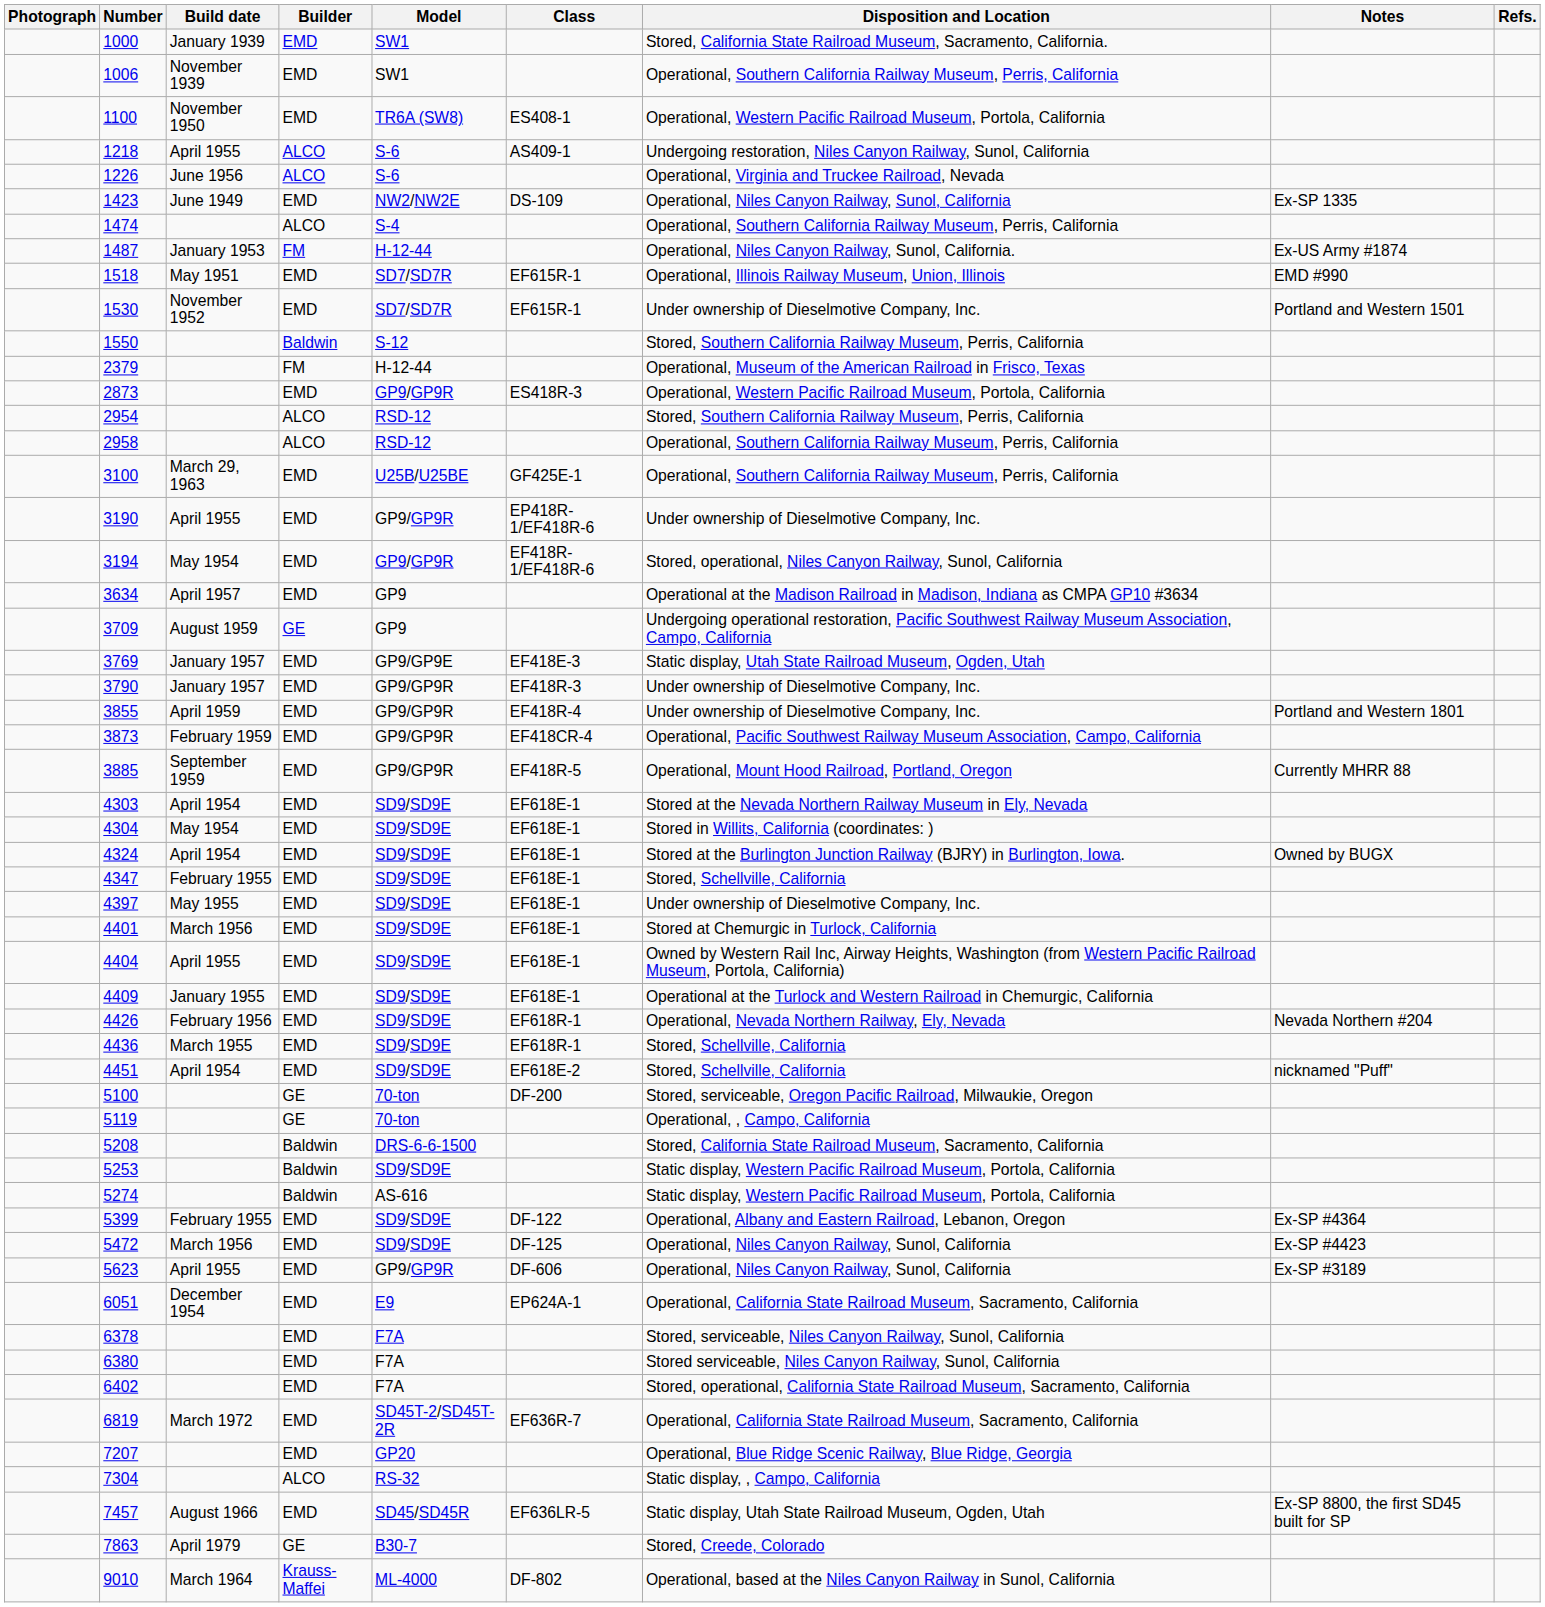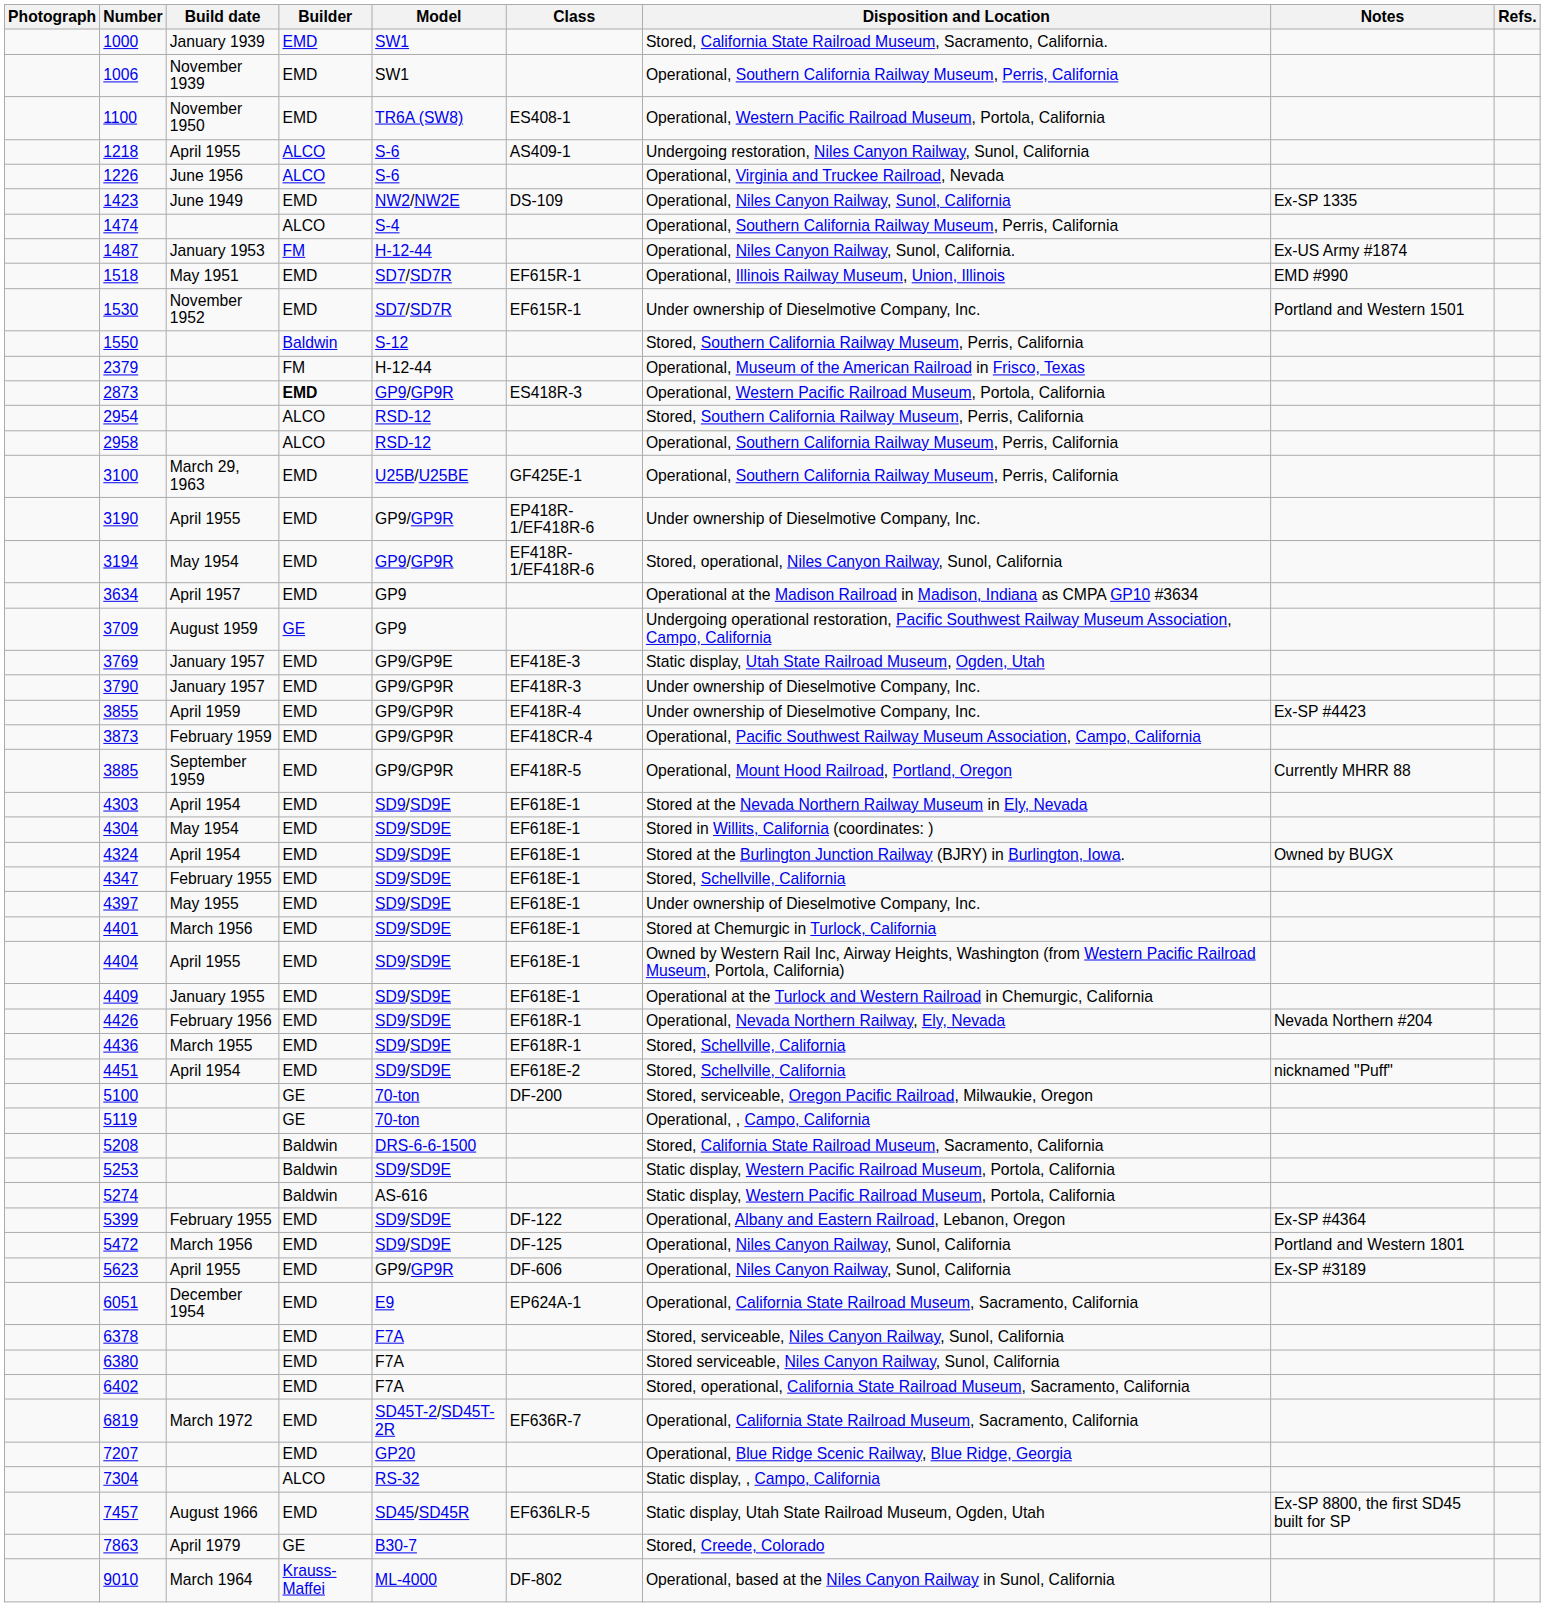 <table class="wikitable">
 <tr>
 <th>Photograph</th>
 <th>Number</th>
 <th>Build date</th>
 <th>Builder</th>
 <th>Model</th>
 <th>Class</th>
 <th>Disposition and Location</th>
 <th>Notes</th>
 <th>Refs.</th>
 </tr>
 <tr>
 <td></td>
 <td><a href='#'>1000</a></td>
 <td>January 1939</td>
 <td><a href='#'>EMD</a></td>
 <td><a href='#'>SW1</a></td>
 <td></td>
 <td>Stored, <a href='#'>California State Railroad Museum</a>, Sacramento, California.</td>
 <td></td>
 <td></td>
 </tr>
 <tr>
 <td></td>
 <td><a href='#'>1006</a></td>
 <td>November 1939</td>
 <td>EMD</td>
 <td>SW1</td>
 <td></td>
 <td>Operational, <a href='#'>Southern California Railway Museum</a>, <a href='#'>Perris, California</a></td>
 <td></td>
 <td></td>
 </tr>
 <tr>
 <td></td>
 <td><a href='#'>1100</a></td>
 <td>November 1950</td>
 <td>EMD</td>
 <td><a href='#'>TR6A (SW8)</a></td>
 <td>ES408-1</td>
 <td>Operational, <a href='#'>Western Pacific Railroad Museum</a>, Portola, California</td>
 <td></td>
 <td></td>
 </tr>
 <tr>
 <td></td>
 <td><a href='#'>1218</a></td>
 <td>April 1955</td>
 <td><a href='#'>ALCO</a></td>
 <td><a href='#'>S-6</a></td>
 <td>AS409-1</td>
 <td>Undergoing restoration, <a href='#'>Niles Canyon Railway</a>, Sunol, California</td>
 <td></td>
 <td></td>
 </tr>
 <tr>
 <td></td>
 <td><a href='#'>1226</a></td>
 <td>June 1956</td>
 <td><a href='#'>ALCO</a></td>
 <td><a href='#'>S-6</a></td>
 <td></td>
 <td>Operational, <a href='#'>Virginia and Truckee Railroad</a>, Nevada</td>
 <td></td>
 <td></td>
 </tr>
 <tr>
 <td></td>
 <td><a href='#'>1423</a></td>
 <td>June 1949</td>
 <td>EMD</td>
 <td><a href='#'>NW2</a>/<a href='#'>NW2E</a></td>
 <td>DS-109</td>
 <td>Operational, <a href='#'>Niles Canyon Railway</a>, <a href='#'>Sunol, California</a></td>
 <td>Ex-SP 1335</td>
 <td></td>
 </tr>
 <tr>
 <td></td>
 <td><a href='#'>1474</a></td>
 <td></td>
 <td>ALCO</td>
 <td><a href='#'>S-4</a></td>
 <td></td>
 <td>Operational, <a href='#'>Southern California Railway Museum</a>, Perris, California</td>
 <td></td>
 <td></td>
 </tr>
 <tr>
 <td></td>
 <td><a href='#'>1487</a></td>
 <td>January 1953</td>
 <td><a href='#'>FM</a></td>
 <td><a href='#'>H-12-44</a></td>
 <td></td>
 <td>Operational, <a href='#'>Niles Canyon Railway</a>, Sunol, California.</td>
 <td>Ex-US Army #1874</td>
 <td></td>
 </tr>
 <tr>
 <td></td>
 <td><a href='#'>1518</a></td>
 <td>May 1951</td>
 <td>EMD</td>
 <td><a href='#'>SD7</a>/<a href='#'>SD7R</a></td>
 <td>EF615R-1</td>
 <td>Operational, <a href='#'>Illinois Railway Museum</a>, <a href='#'>Union, Illinois</a></td>
 <td>EMD #990</td>
 <td></td>
 </tr>
 <tr>
 <td></td>
 <td><a href='#'>1530</a></td>
 <td>November 1952</td>
 <td>EMD</td>
 <td><a href='#'>SD7</a>/<a href='#'>SD7R</a></td>
 <td>EF615R-1</td>
 <td>Under ownership of Dieselmotive Company, Inc.</td>
 <td>Portland and Western 1501</td>
 <td></td>
 </tr>
 <tr>
 <td></td>
 <td><a href='#'>1550</a></td>
 <td></td>
 <td><a href='#'>Baldwin</a></td>
 <td><a href='#'>S-12</a></td>
 <td></td>
 <td>Stored, <a href='#'>Southern California Railway Museum</a>, Perris, California</td>
 <td></td>
 <td></td>
 </tr>
 <tr>
 <td></td>
 <td><a href='#'>2379</a></td>
 <td></td>
 <td>FM</td>
 <td>H-12-44</td>
 <td></td>
 <td>Operational, <a href='#'>Museum of the American Railroad</a> in <a href='#'>Frisco, Texas</a></td>
 <td></td>
 <td></td>
 </tr>
 <tr>
 <td></td>
 <td><a href='#'>2873</a></td>
 <td></td>
-<td>EMD</td>
+<td><strong>EMD</strong></td>
 <td><a href='#'>GP9</a>/<a href='#'>GP9R</a></td>
 <td>ES418R-3</td>
 <td>Operational, <a href='#'>Western Pacific Railroad Museum</a>, Portola, California</td>
 <td></td>
 <td></td>
 </tr>
 <tr>
 <td></td>
 <td><a href='#'>2954</a></td>
 <td></td>
 <td>ALCO</td>
 <td><a href='#'>RSD-12</a></td>
 <td></td>
 <td>Stored, <a href='#'>Southern California Railway Museum</a>, Perris, California</td>
 <td></td>
 <td></td>
 </tr>
 <tr>
 <td></td>
 <td><a href='#'>2958</a></td>
 <td></td>
 <td>ALCO</td>
 <td><a href='#'>RSD-12</a></td>
 <td></td>
 <td>Operational, <a href='#'>Southern California Railway Museum</a>, Perris, California</td>
 <td></td>
 <td></td>
 </tr>
 <tr>
 <td></td>
 <td><a href='#'>3100</a></td>
 <td>March 29, 1963</td>
 <td>EMD</td>
 <td><a href='#'>U25B</a>/<a href='#'>U25BE</a></td>
 <td>GF425E-1</td>
 <td>Operational, <a href='#'>Southern California Railway Museum</a>, Perris, California</td>
 <td></td>
 <td></td>
 </tr>
 <tr>
 <td></td>
 <td><a href='#'>3190</a></td>
 <td>April 1955</td>
 <td>EMD</td>
 <td>GP9/<a href='#'>GP9R</a></td>
 <td>EP418R-1/EF418R-6</td>
 <td>Under ownership of Dieselmotive Company, Inc.</td>
 <td></td>
 <td></td>
 </tr>
 <tr>
 <td></td>
 <td><a href='#'>3194</a></td>
 <td>May 1954</td>
 <td>EMD</td>
 <td><a href='#'>GP9</a>/<a href='#'>GP9R</a></td>
 <td>EF418R-1/EF418R-6</td>
 <td>Stored, operational, <a href='#'>Niles Canyon Railway</a>, Sunol, California</td>
 <td></td>
 <td></td>
 </tr>
 <tr>
 <td></td>
 <td><a href='#'>3634</a></td>
 <td>April 1957</td>
 <td>EMD</td>
 <td>GP9</td>
 <td></td>
 <td>Operational at the <a href='#'>Madison Railroad</a> in <a href='#'>Madison, Indiana</a> as CMPA <a href='#'>GP10</a> #3634</td>
 <td></td>
 <td></td>
 </tr>
 <tr>
 <td></td>
 <td><a href='#'>3709</a></td>
 <td>August 1959</td>
 <td><a href='#'>GE</a></td>
 <td>GP9</td>
 <td></td>
 <td>Undergoing operational restoration, <a href='#'>Pacific Southwest Railway Museum Association</a>, <a href='#'>Campo, California</a></td>
 <td></td>
 <td></td>
 </tr>
 <tr>
 <td></td>
 <td><a href='#'>3769</a></td>
 <td>January 1957</td>
 <td>EMD</td>
 <td>GP9/GP9E</td>
 <td>EF418E-3</td>
 <td>Static display, <a href='#'>Utah State Railroad Museum</a>, <a href='#'>Ogden, Utah</a></td>
 <td></td>
 <td></td>
 </tr>
 <tr>
 <td></td>
 <td><a href='#'>3790</a></td>
 <td>January 1957</td>
 <td>EMD</td>
 <td>GP9/GP9R</td>
 <td>EF418R-3</td>
 <td>Under ownership of Dieselmotive Company, Inc.</td>
 <td></td>
 <td></td>
 </tr>
 <tr>
 <td></td>
 <td><a href='#'>3855</a></td>
 <td>April 1959</td>
 <td>EMD</td>
 <td>GP9/GP9R</td>
 <td>EF418R-4</td>
 <td>Under ownership of Dieselmotive Company, Inc.</td>
-<td>Portland and Western 1801</td>
+<td>Ex-SP #4423</td>
 <td></td>
 </tr>
 <tr>
 <td></td>
 <td><a href='#'>3873</a></td>
 <td>February 1959</td>
 <td>EMD</td>
 <td>GP9/GP9R</td>
 <td>EF418CR-4</td>
 <td>Operational, <a href='#'>Pacific Southwest Railway Museum Association</a>, <a href='#'>Campo, California</a></td>
 <td></td>
 <td></td>
 </tr>
 <tr>
 <td></td>
 <td><a href='#'>3885</a></td>
 <td>September 1959</td>
 <td>EMD</td>
 <td>GP9/GP9R</td>
 <td>EF418R-5</td>
 <td>Operational, <a href='#'>Mount Hood Railroad</a>, <a href='#'>Portland, Oregon</a></td>
 <td>Currently MHRR 88</td>
 <td></td>
 </tr>
 <tr>
 <td></td>
 <td><a href='#'>4303</a></td>
 <td>April 1954</td>
 <td>EMD</td>
 <td><a href='#'>SD9</a>/<a href='#'>SD9E</a></td>
 <td>EF618E-1</td>
 <td>Stored at the <a href='#'>Nevada Northern Railway Museum</a> in <a href='#'>Ely, Nevada</a></td>
 <td></td>
 <td></td>
 </tr>
 <tr>
 <td></td>
 <td><a href='#'>4304</a></td>
 <td>May 1954</td>
 <td>EMD</td>
 <td><a href='#'>SD9</a>/<a href='#'>SD9E</a></td>
 <td>EF618E-1</td>
 <td>Stored in <a href='#'>Willits, California</a> (coordinates: )</td>
 <td></td>
 <td></td>
 </tr>
 <tr>
 <td></td>
 <td><a href='#'>4324</a></td>
 <td>April 1954</td>
 <td>EMD</td>
 <td><a href='#'>SD9</a>/<a href='#'>SD9E</a></td>
 <td>EF618E-1</td>
 <td>Stored at the <a href='#'>Burlington Junction Railway</a> (BJRY) in <a href='#'>Burlington, Iowa</a>.</td>
 <td>Owned by BUGX</td>
 <td></td>
 </tr>
 <tr>
 <td></td>
 <td><a href='#'>4347</a></td>
 <td>February 1955</td>
 <td>EMD</td>
 <td><a href='#'>SD9</a>/<a href='#'>SD9E</a></td>
 <td>EF618E-1</td>
 <td>Stored, <a href='#'>Schellville, California</a></td>
 <td></td>
 <td></td>
 </tr>
 <tr>
 <td></td>
 <td><a href='#'>4397</a></td>
 <td>May 1955</td>
 <td>EMD</td>
 <td><a href='#'>SD9</a>/<a href='#'>SD9E</a></td>
 <td>EF618E-1</td>
 <td>Under ownership of Dieselmotive Company, Inc.</td>
 <td></td>
 <td></td>
 </tr>
 <tr>
 <td></td>
 <td><a href='#'>4401</a></td>
 <td>March 1956</td>
 <td>EMD</td>
 <td><a href='#'>SD9</a>/<a href='#'>SD9E</a></td>
 <td>EF618E-1</td>
 <td>Stored at Chemurgic in <a href='#'>Turlock, California</a></td>
 <td></td>
 <td></td>
 </tr>
 <tr>
 <td></td>
 <td><a href='#'>4404</a></td>
 <td>April 1955</td>
 <td>EMD</td>
 <td><a href='#'>SD9</a>/<a href='#'>SD9E</a></td>
 <td>EF618E-1</td>
 <td>Owned by Western Rail Inc, Airway Heights, Washington (from <a href='#'>Western Pacific Railroad Museum</a>, Portola, California)</td>
 <td></td>
 <td></td>
 </tr>
 <tr>
 <td></td>
 <td><a href='#'>4409</a></td>
 <td>January 1955</td>
 <td>EMD</td>
 <td><a href='#'>SD9</a>/<a href='#'>SD9E</a></td>
 <td>EF618E-1</td>
 <td>Operational at the <a href='#'>Turlock and Western Railroad</a> in Chemurgic, California</td>
 <td></td>
 <td></td>
 </tr>
 <tr>
 <td></td>
 <td><a href='#'>4426</a></td>
 <td>February 1956</td>
 <td>EMD</td>
 <td><a href='#'>SD9</a>/<a href='#'>SD9E</a></td>
 <td>EF618R-1</td>
 <td>Operational, <a href='#'>Nevada Northern Railway</a>, <a href='#'>Ely, Nevada</a></td>
 <td>Nevada Northern #204</td>
 <td></td>
 </tr>
 <tr>
 <td></td>
 <td><a href='#'>4436</a></td>
 <td>March 1955</td>
 <td>EMD</td>
 <td><a href='#'>SD9</a>/<a href='#'>SD9E</a></td>
 <td>EF618R-1</td>
 <td>Stored, <a href='#'>Schellville, California</a></td>
 <td></td>
 <td></td>
 </tr>
 <tr>
 <td></td>
 <td><a href='#'>4451</a></td>
 <td>April 1954</td>
 <td>EMD</td>
 <td><a href='#'>SD9</a>/<a href='#'>SD9E</a></td>
 <td>EF618E-2</td>
 <td>Stored, <a href='#'>Schellville, California</a></td>
 <td>nicknamed "Puff"</td>
 <td></td>
 </tr>
 <tr>
 <td></td>
 <td><a href='#'>5100</a></td>
 <td></td>
 <td>GE</td>
 <td><a href='#'>70-ton</a></td>
 <td>DF-200</td>
 <td>Stored, serviceable, <a href='#'>Oregon Pacific Railroad</a>, Milwaukie, Oregon</td>
 <td></td>
 <td></td>
 </tr>
 <tr>
 <td></td>
 <td><a href='#'>5119</a></td>
 <td></td>
 <td>GE</td>
 <td><a href='#'>70-ton</a></td>
 <td></td>
 <td>Operational, , <a href='#'>Campo, California</a></td>
 <td></td>
 <td></td>
 </tr>
 <tr>
 <td></td>
 <td><a href='#'>5208</a></td>
 <td></td>
 <td>Baldwin</td>
 <td><a href='#'>DRS-6-6-1500</a></td>
 <td></td>
 <td>Stored, <a href='#'>California State Railroad Museum</a>, Sacramento, California</td>
 <td></td>
 <td></td>
 </tr>
 <tr>
 <td></td>
 <td><a href='#'>5253</a></td>
 <td></td>
 <td>Baldwin</td>
 <td><a href='#'>SD9</a>/<a href='#'>SD9E</a></td>
 <td></td>
 <td>Static display, <a href='#'>Western Pacific Railroad Museum</a>, Portola, California</td>
 <td></td>
 <td></td>
 </tr>
 <tr>
 <td></td>
 <td><a href='#'>5274</a></td>
 <td></td>
 <td>Baldwin</td>
 <td>AS-616</td>
 <td></td>
 <td>Static display, <a href='#'>Western Pacific Railroad Museum</a>, Portola, California</td>
 <td></td>
 <td></td>
 </tr>
 <tr>
 <td></td>
 <td><a href='#'>5399</a></td>
 <td>February 1955</td>
 <td>EMD</td>
 <td><a href='#'>SD9</a>/<a href='#'>SD9E</a></td>
 <td>DF-122</td>
 <td>Operational, <a href='#'>Albany and Eastern Railroad</a>, Lebanon, Oregon</td>
 <td>Ex-SP #4364</td>
 <td></td>
 </tr>
 <tr>
 <td></td>
 <td><a href='#'>5472</a></td>
 <td>March 1956</td>
 <td>EMD</td>
 <td><a href='#'>SD9</a>/<a href='#'>SD9E</a></td>
 <td>DF-125</td>
 <td>Operational, <a href='#'>Niles Canyon Railway</a>, Sunol, California</td>
-<td>Ex-SP #4423</td>
+<td>Portland and Western 1801</td>
 <td></td>
 </tr>
 <tr>
 <td></td>
 <td><a href='#'>5623</a></td>
 <td>April 1955</td>
 <td>EMD</td>
 <td>GP9/<a href='#'>GP9R</a></td>
 <td>DF-606</td>
 <td>Operational, <a href='#'>Niles Canyon Railway</a>, Sunol, California</td>
 <td>Ex-SP #3189</td>
 <td></td>
 </tr>
 <tr>
 <td></td>
 <td><a href='#'>6051</a></td>
 <td>December 1954</td>
 <td>EMD</td>
 <td><a href='#'>E9</a></td>
 <td>EP624A-1</td>
 <td>Operational, <a href='#'>California State Railroad Museum</a>, Sacramento, California</td>
 <td></td>
 <td></td>
 </tr>
 <tr>
 <td></td>
 <td><a href='#'>6378</a></td>
 <td></td>
 <td>EMD</td>
 <td EMD F7><a href='#'>F7A</a></td>
 <td></td>
 <td>Stored, serviceable, <a href='#'>Niles Canyon Railway</a>, Sunol, California</td>
 <td></td>
 <td></td>
 </tr>
 <tr>
 <td></td>
 <td><a href='#'>6380</a></td>
 <td></td>
 <td>EMD</td>
 <td>F7A</td>
 <td></td>
 <td>Stored serviceable, <a href='#'>Niles Canyon Railway</a>, Sunol, California</td>
 <td></td>
 <td></td>
 </tr>
 <tr>
 <td></td>
 <td><a href='#'>6402</a></td>
 <td></td>
 <td>EMD</td>
 <td>F7A</td>
 <td></td>
 <td>Stored, operational, <a href='#'>California State Railroad Museum</a>, Sacramento, California</td>
 <td></td>
 <td></td>
 </tr>
 <tr>
 <td></td>
 <td><a href='#'>6819</a></td>
 <td>March 1972</td>
 <td>EMD</td>
 <td><a href='#'>SD45T-2</a>/<a href='#'>SD45T-2R</a></td>
 <td>EF636R-7</td>
 <td>Operational, <a href='#'>California State Railroad Museum</a>, Sacramento, California</td>
 <td></td>
 <td></td>
 </tr>
 <tr>
 <td></td>
 <td><a href='#'>7207</a></td>
 <td></td>
 <td>EMD</td>
 <td><a href='#'>GP20</a></td>
 <td></td>
 <td>Operational, <a href='#'>Blue Ridge Scenic Railway</a>, <a href='#'>Blue Ridge, Georgia</a></td>
 <td></td>
 <td></td>
 </tr>
 <tr>
 <td></td>
 <td><a href='#'>7304</a></td>
 <td></td>
 <td>ALCO</td>
 <td><a href='#'>RS-32</a></td>
 <td></td>
 <td>Static display, , <a href='#'>Campo, California</a></td>
 <td></td>
 <td></td>
 </tr>
 <tr>
 <td></td>
 <td><a href='#'>7457</a></td>
 <td>August 1966</td>
 <td>EMD</td>
 <td><a href='#'>SD45</a>/<a href='#'>SD45R</a></td>
 <td>EF636LR-5</td>
 <td>Static display, Utah State Railroad Museum, Ogden, Utah</td>
 <td>Ex-SP 8800, the first SD45 built for SP</td>
 <td></td>
 </tr>
 <tr>
 <td></td>
 <td><a href='#'>7863</a></td>
 <td>April 1979</td>
 <td>GE</td>
 <td><a href='#'>B30-7</a></td>
 <td></td>
 <td>Stored, <a href='#'>Creede, Colorado</a></td>
 <td></td>
 <td></td>
 </tr>
 <tr>
 <td></td>
 <td><a href='#'>9010</a></td>
 <td>March 1964</td>
 <td><a href='#'>Krauss-Maffei</a></td>
 <td><a href='#'>ML-4000</a></td>
 <td>DF-802</td>
 <td>Operational, based at the <a href='#'>Niles Canyon Railway</a> in Sunol, California</td>
 <td></td>
 <td></td>
 </tr>
 </table>
